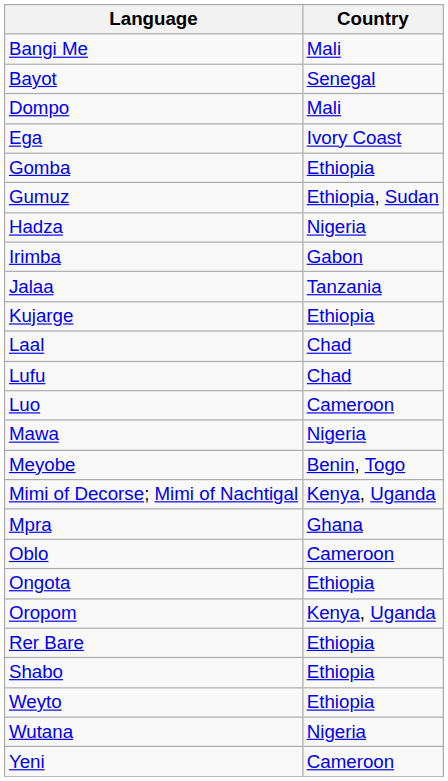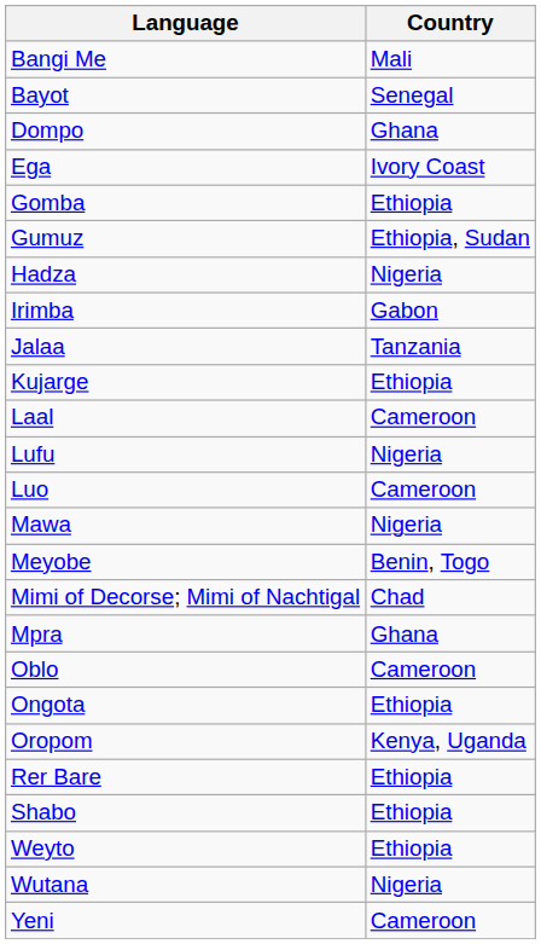 <table class="wikitable sortable">
 <tr>
 <th>Language</th>
 <th>Country</th>
 </tr>
 <tr>
 <td><a href='#'>Bangi Me</a></td>
 <td><a href='#'>Mali</a></td>
 </tr>
 <tr>
 <td><a href='#'>Bayot</a></td>
 <td><a href='#'>Senegal</a></td>
 </tr>
 <tr>
 <td><a href='#'>Dompo</a></td>
-<td><a href='#'>Mali</a></td>
+<td><a href='#'>Ghana</a></td>
 </tr>
 <tr>
 <td><a href='#'>Ega</a></td>
 <td><a href='#'>Ivory Coast</a></td>
 </tr>
 <tr>
 <td><a href='#'>Gomba</a></td>
 <td><a href='#'>Ethiopia</a></td>
 </tr>
 <tr>
 <td><a href='#'>Gumuz</a></td>
 <td><a href='#'>Ethiopia</a>, <a href='#'>Sudan</a></td>
 </tr>
 <tr>
 <td><a href='#'>Hadza</a></td>
 <td><a href='#'>Nigeria</a></td>
 </tr>
 <tr>
 <td><a href='#'>Irimba</a></td>
 <td><a href='#'>Gabon</a></td>
 </tr>
 <tr>
 <td><a href='#'>Jalaa</a></td>
 <td><a href='#'>Tanzania</a></td>
 </tr>
 <tr>
 <td><a href='#'>Kujarge</a></td>
 <td><a href='#'>Ethiopia</a></td>
 </tr>
 <tr>
 <td><a href='#'>Laal</a></td>
-<td><a href='#'>Chad</a></td>
+<td><a href='#'>Cameroon</a></td>
 </tr>
 <tr>
 <td><a href='#'>Lufu</a></td>
-<td><a href='#'>Chad</a></td>
+<td><a href='#'>Nigeria</a></td>
 </tr>
 <tr>
 <td><a href='#'>Luo</a></td>
 <td><a href='#'>Cameroon</a></td>
 </tr>
 <tr>
 <td><a href='#'>Mawa</a></td>
 <td><a href='#'>Nigeria</a></td>
 </tr>
 <tr>
 <td><a href='#'>Meyobe</a></td>
 <td><a href='#'>Benin</a>, <a href='#'>Togo</a></td>
 </tr>
 <tr>
 <td><a href='#'>Mimi of Decorse</a>; <a href='#'>Mimi of Nachtigal</a></td>
-<td><a href='#'>Kenya</a>, <a href='#'>Uganda</a></td>
+<td><a href='#'>Chad</a></td>
 </tr>
 <tr>
 <td><a href='#'>Mpra</a></td>
 <td><a href='#'>Ghana</a></td>
 </tr>
 <tr>
 <td><a href='#'>Oblo</a></td>
 <td><a href='#'>Cameroon</a></td>
 </tr>
 <tr>
 <td><a href='#'>Ongota</a></td>
 <td><a href='#'>Ethiopia</a></td>
 </tr>
 <tr>
 <td><a href='#'>Oropom</a></td>
 <td><a href='#'>Kenya</a>, <a href='#'>Uganda</a></td>
 </tr>
 <tr>
 <td><a href='#'>Rer Bare</a></td>
 <td><a href='#'>Ethiopia</a></td>
 </tr>
 <tr>
 <td><a href='#'>Shabo</a></td>
 <td><a href='#'>Ethiopia</a></td>
 </tr>
 <tr>
 <td><a href='#'>Weyto</a></td>
 <td><a href='#'>Ethiopia</a></td>
 </tr>
 <tr>
 <td><a href='#'>Wutana</a></td>
 <td><a href='#'>Nigeria</a></td>
 </tr>
 <tr>
 <td><a href='#'>Yeni</a></td>
 <td><a href='#'>Cameroon</a></td>
 </tr>
 </table>
